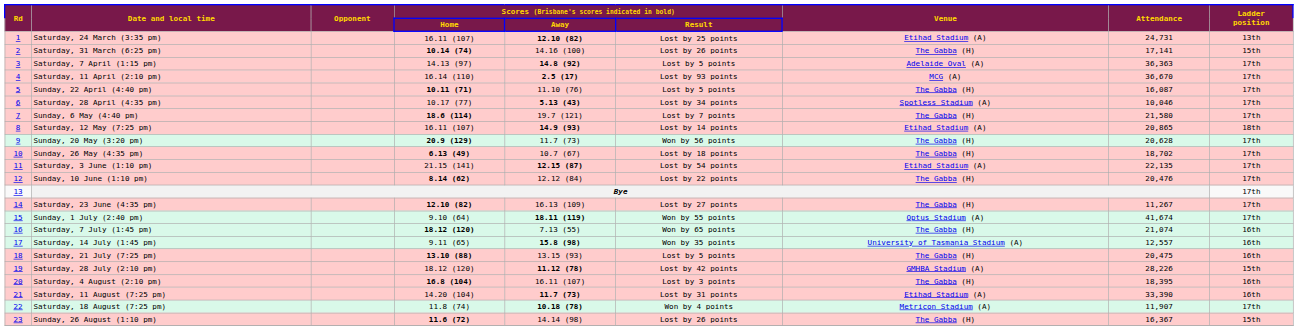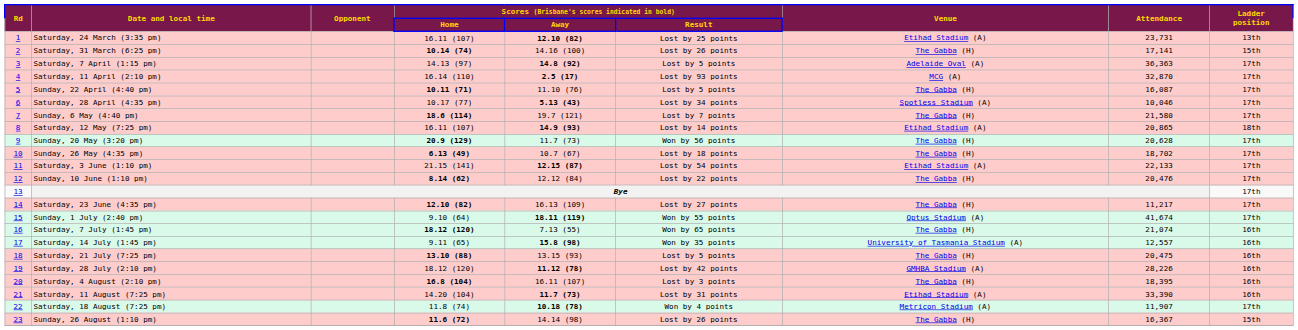 <table class="wikitable" style="font-size:90%; text-align:center; width: 100%; margin-left: auto; margin-right: auto;">
 <tr style="text-align:center; background:#78184A; color:gold; border: solid blue 2px; font-weight:bold">
 <td rowspan=2><strong>Rd</strong></td>
 <td rowspan=2><strong>Date and local time</strong></td>
 <td rowspan=2><strong>Opponent</strong></td>
 <td colspan=3><strong>Scores</strong> <small>(Brisbane's scores indicated in <strong>bold</strong>)</small></td>
 <td rowspan=2><strong>Venue</strong></td>
 <td rowspan=2><strong>Attendance</strong></td>
 <td rowspan=2><strong>Ladder<br>position</strong></td>
 </tr>
 <tr>
 <th style="background:#78184A; color:gold; border: solid blue 2px">Home</th>
 <th style="background:#78184A; color:gold; border: solid blue 2px">Away</th>
 <th style="background:#78184A; color:gold; border: solid blue 2px">Result</th>
 </tr>
 <tr style="background:#fcc;">
 <td><a href='#'>1</a></td>
 <td align=left>Saturday, 24 March (3:35 pm)</td>
 <td align=left></td>
 <td>16.11 (107)</td>
 <td><strong>12.10 (82)</strong></td>
 <td>Lost by 25 points</td>
 <td><a href='#'>Etihad Stadium</a> (A)</td>
-<td>24,731</td>
+<td>23,731</td>
 <td>13th</td>
 </tr>
 <tr style="background:#fcc;">
 <td><a href='#'>2</a></td>
 <td align=left>Saturday, 31 March (6:25 pm)</td>
 <td align=left></td>
 <td><strong>10.14 (74)</strong></td>
 <td>14.16 (100)</td>
 <td>Lost by 26 points</td>
 <td><a href='#'>The Gabba</a> (H)</td>
 <td>17,141</td>
 <td>15th</td>
 </tr>
 <tr style="background:#fcc;">
 <td><a href='#'>3</a></td>
 <td align=left>Saturday, 7 April (1:15 pm)</td>
 <td align=left></td>
 <td>14.13 (97)</td>
 <td><strong>14.8 (92)</strong></td>
 <td>Lost by 5 points</td>
 <td><a href='#'>Adelaide Oval</a> (A)</td>
 <td>36,363</td>
 <td>17th</td>
 </tr>
 <tr style="background:#fcc;">
 <td><a href='#'>4</a></td>
 <td align=left>Saturday, 11 April (2:10 pm)</td>
 <td align=left></td>
 <td>16.14 (110)</td>
 <td><strong>2.5 (17)</strong></td>
 <td>Lost by 93 points</td>
 <td><a href='#'>MCG</a> (A)</td>
-<td>36,670</td>
+<td>32,870</td>
 <td>17th</td>
 </tr>
 <tr style="background:#fcc;">
 <td><a href='#'>5</a></td>
 <td align=left>Sunday, 22 April (4:40 pm)</td>
 <td align=left></td>
 <td><strong>10.11 (71)</strong></td>
 <td>11.10 (76)</td>
 <td>Lost by 5 points</td>
 <td><a href='#'>The Gabba</a> (H)</td>
 <td>16,087</td>
 <td>17th</td>
 </tr>
 <tr style="background:#fcc;">
 <td><a href='#'>6</a></td>
 <td align=left>Saturday, 28 April (4:35 pm)</td>
 <td align=left></td>
 <td>10.17 (77)</td>
 <td><strong>5.13 (43)</strong></td>
 <td>Lost by 34 points</td>
 <td><a href='#'>Spotless Stadium</a> (A)</td>
 <td>10,046</td>
 <td>17th</td>
 </tr>
 <tr style="background:#fcc;">
 <td><a href='#'>7</a></td>
 <td align=left>Sunday, 6 May (4:40 pm)</td>
 <td align=left></td>
 <td><strong>18.6 (114)</strong></td>
 <td>19.7 (121)</td>
 <td>Lost by 7 points</td>
 <td><a href='#'>The Gabba</a> (H)</td>
 <td>21,580</td>
 <td>17th</td>
 </tr>
 <tr style="background:#fcc;">
 <td><a href='#'>8</a></td>
 <td align=left>Saturday, 12 May (7:25 pm)</td>
 <td align=left></td>
 <td>16.11 (107)</td>
 <td><strong>14.9 (93)</strong></td>
 <td>Lost by 14 points</td>
 <td><a href='#'>Etihad Stadium</a> (A)</td>
 <td>20,865</td>
 <td>18th</td>
 </tr>
 <tr style="background:#d9f9e9;">
 <td><a href='#'>9</a></td>
 <td align=left>Sunday, 20 May (3:20 pm)</td>
 <td align=left></td>
 <td><strong>20.9 (129)</strong></td>
 <td>11.7 (73)</td>
 <td>Won by 56 points</td>
 <td><a href='#'>The Gabba</a> (H)</td>
 <td>20,628</td>
 <td>17th</td>
 </tr>
 <tr style="background:#fcc;">
 <td><a href='#'>10</a></td>
 <td align=left>Sunday, 26 May (4:35 pm)</td>
 <td align=left></td>
 <td><strong>6.13 (49)</strong></td>
 <td>10.7 (67)</td>
 <td>Lost by 18 points</td>
 <td><a href='#'>The Gabba</a> (H)</td>
 <td>18,702</td>
 <td>17th</td>
 </tr>
 <tr style="background:#fcc;">
 <td><a href='#'>11</a></td>
 <td align=left>Saturday, 3 June (1:10 pm)</td>
 <td align=left></td>
 <td>21.15 (141)</td>
 <td><strong>12.15 (87)</strong></td>
 <td>Lost by 54 points</td>
 <td><a href='#'>Etihad Stadium</a> (A)</td>
-<td>22,135</td>
+<td>22,133</td>
 <td>17th</td>
 </tr>
 <tr style="background:#fcc;">
 <td><a href='#'>12</a></td>
 <td align=left>Sunday, 10 June (1:10 pm)</td>
 <td align=left></td>
 <td><strong>8.14 (62)</strong></td>
 <td>12.12 (84)</td>
 <td>Lost by 22 points</td>
 <td><a href='#'>The Gabba</a> (H)</td>
 <td>20,476</td>
 <td>17th</td>
 </tr>
 <tr>
 <td><a href='#'>13</a></td>
 <th colspan="7"><span><em>Bye</em></span></th>
 <td>17th</td>
 </tr>
 <tr style="background:#fcc;">
 <td><a href='#'>14</a></td>
 <td align=left>Saturday, 23 June (4:35 pm)</td>
 <td align=left></td>
 <td><strong>12.10 (82)</strong></td>
 <td>16.13 (109)</td>
 <td>Lost by 27 points</td>
 <td><a href='#'>The Gabba</a> (H)</td>
-<td>11,267</td>
+<td>11,217</td>
 <td>17th</td>
 </tr>
 <tr style="background:#d9f9e9;">
 <td><a href='#'>15</a></td>
 <td align=left>Sunday, 1 July (2:40 pm)</td>
 <td align=left></td>
 <td>9.10 (64)</td>
 <td><strong>18.11 (119)</strong></td>
 <td>Won by 55 points</td>
 <td><a href='#'>Optus Stadium</a> (A)</td>
 <td>41,674</td>
 <td>17th</td>
 </tr>
 <tr style="background:#d9f9e9;">
 <td><a href='#'>16</a></td>
 <td align=left>Saturday, 7 July (1:45 pm)</td>
 <td align=left></td>
 <td><strong>18.12 (120)</strong></td>
 <td>7.13 (55)</td>
 <td>Won by 65 points</td>
 <td><a href='#'>The Gabba</a> (H)</td>
 <td>21,074</td>
 <td>16th</td>
 </tr>
 <tr style="background:#d9f9e9;">
 <td><a href='#'>17</a></td>
 <td align=left>Saturday, 14 July (1:45 pm)</td>
 <td align=left></td>
 <td>9.11 (65)</td>
 <td><strong>15.8 (98)</strong></td>
 <td>Won by 35 points</td>
 <td><a href='#'>University of Tasmania Stadium</a> (A)</td>
 <td>12,557</td>
 <td>16th</td>
 </tr>
 <tr style="background:#fcc;">
 <td><a href='#'>18</a></td>
 <td align=left>Saturday, 21 July (7:25 pm)</td>
 <td align=left></td>
 <td><strong>13.10 (88)</strong></td>
 <td>13.15 (93)</td>
 <td>Lost by 5 points</td>
 <td><a href='#'>The Gabba</a> (H)</td>
 <td>20,475</td>
 <td>16th</td>
 </tr>
 <tr style="background:#fcc;">
 <td><a href='#'>19</a></td>
 <td align=left>Saturday, 28 July (2:10 pm)</td>
 <td align=left></td>
 <td>18.12 (120)</td>
 <td><strong>11.12 (78)</strong></td>
 <td>Lost by 42 points</td>
 <td><a href='#'>GMHBA Stadium</a> (A)</td>
 <td>28,226</td>
-<td>15th</td>
+<td>16th</td>
 </tr>
 <tr style="background:#fcc;">
 <td><a href='#'>20</a></td>
 <td align=left>Saturday, 4 August (2:10 pm)</td>
 <td align=left></td>
 <td><strong>16.8 (104)</strong></td>
 <td>16.11 (107)</td>
 <td>Lost by 3 points</td>
 <td><a href='#'>The Gabba</a> (H)</td>
 <td>18,395</td>
 <td>16th</td>
 </tr>
 <tr style="background:#fcc;">
 <td><a href='#'>21</a></td>
 <td align=left>Saturday, 11 August (7:25 pm)</td>
 <td align=left></td>
 <td>14.20 (104)</td>
 <td><strong>11.7 (73)</strong></td>
 <td>Lost by 31 points</td>
 <td><a href='#'>Etihad Stadium</a> (A)</td>
 <td>33,390</td>
 <td>16th</td>
 </tr>
 <tr style="background:#d9f9e9;">
 <td><a href='#'>22</a></td>
 <td align=left>Saturday, 18 August (7:25 pm)</td>
 <td align=left></td>
 <td>11.8 (74)</td>
 <td><strong>10.18 (78)</strong></td>
 <td>Won by 4 points</td>
 <td><a href='#'>Metricon Stadium</a> (A)</td>
 <td>11,907</td>
 <td>17th</td>
 </tr>
 <tr style="background:#fcc;">
 <td><a href='#'>23</a></td>
 <td align=left>Sunday, 26 August (1:10 pm)</td>
 <td align=left></td>
 <td><strong>11.6 (72)</strong></td>
 <td>14.14 (98)</td>
 <td>Lost by 26 points</td>
 <td><a href='#'>The Gabba</a> (H)</td>
 <td>16,367</td>
 <td>15th</td>
 </tr>
 <tr>
 </tr>
 </table>
